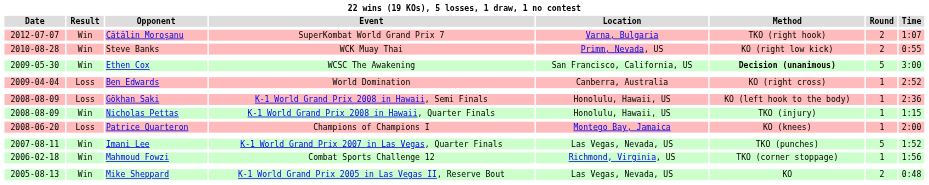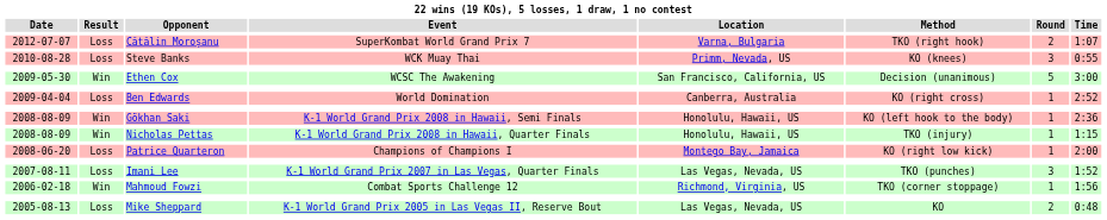 <table class="toccolours" width=100% style="clear:both; margin:1.5em auto; font-size:85%; text-align:center;">
 <tr>
 <th colspan=8><strong>22 wins</strong> (19 KOs), <strong>5 losses</strong>, <strong>1 draw</strong>, <strong>1 no contest</strong></th>
 </tr>
 <tr bgcolor="#dddddd">
 <th>Date</th>
 <th>Result</th>
 <th>Opponent</th>
 <th>Event</th>
 <th>Location</th>
 <th>Method</th>
 <th>Round</th>
 <th>Time</th>
 </tr>
 <tr>
 </tr>
 <tr bgcolor="#FFBBBB">
 <td>2012-07-07</td>
-<td>Win</td>
+<td>Loss</td>
 <td align=left> <a href='#'>Cătălin Moroşanu</a></td>
 <td>SuperKombat World Grand Prix 7</td>
 <td><a href='#'>Varna, Bulgaria</a></td>
 <td>TKO (right hook)</td>
 <td>2</td>
 <td>1:07</td>
 </tr>
 <tr>
 </tr>
 <tr bgcolor="#FFBBBB">
 <td>2010-08-28</td>
-<td>Win</td>
+<td>Loss</td>
 <td align=left> Steve Banks</td>
 <td>WCK Muay Thai</td>
 <td><a href='#'>Primm, Nevada</a>, US</td>
-<td>KO (right low kick)</td>
-<td>2</td>
+<td>KO (knees)</td>
+<td>3</td>
 <td>0:55</td>
 </tr>
 <tr>
 <th style=background:white colspan=9></th>
 </tr>
 <tr>
 </tr>
 <tr bgcolor="#CCFFCC">
 <td>2009-05-30</td>
 <td>Win</td>
 <td align=left> <a href='#'>Ethen Cox</a></td>
 <td>WCSC The Awakening</td>
 <td>San Francisco, California, US</td>
-<td><strong>Decision (unanimous)</strong></td>
+<td>Decision (unanimous)</td>
 <td>5</td>
 <td>3:00</td>
 </tr>
 <tr>
 <th style=background:white colspan=9></th>
 </tr>
 <tr>
 </tr>
 <tr bgcolor="#FFBBBB">
 <td>2009-04-04</td>
 <td>Loss</td>
 <td align=left> <a href='#'>Ben Edwards</a></td>
 <td>World Domination</td>
 <td>Canberra, Australia</td>
 <td>KO (right cross)</td>
 <td>1</td>
 <td>2:52</td>
 </tr>
 <tr>
 <th style=background:white colspan=9></th>
 </tr>
 <tr>
 </tr>
 <tr bgcolor="#FFBBBB">
 <td>2008-08-09</td>
-<td>Loss</td>
+<td>Win</td>
 <td align=left> <a href='#'>Gökhan Saki</a></td>
 <td><a href='#'>K-1 World Grand Prix 2008 in Hawaii</a>, Semi Finals</td>
 <td>Honolulu, Hawaii, US</td>
 <td>KO (left hook to the body)</td>
 <td>1</td>
 <td>2:36</td>
 </tr>
 <tr>
 </tr>
 <tr bgcolor="#CCFFCC">
 <td>2008-08-09</td>
 <td>Win</td>
 <td align=left> <a href='#'>Nicholas Pettas</a></td>
 <td><a href='#'>K-1 World Grand Prix 2008 in Hawaii</a>, Quarter Finals</td>
 <td>Honolulu, Hawaii, US</td>
 <td>TKO (injury)</td>
 <td>1</td>
 <td>1:15</td>
 </tr>
 <tr>
 </tr>
 <tr bgcolor="#FFBBBB">
 <td>2008-06-20</td>
 <td>Loss</td>
 <td align=left> <a href='#'>Patrice Quarteron</a></td>
 <td>Champions of Champions I</td>
 <td><a href='#'>Montego Bay, Jamaica</a></td>
-<td>KO (knees)</td>
+<td>KO (right low kick)</td>
 <td>1</td>
 <td>2:00</td>
 </tr>
 <tr>
 <th style=background:white colspan=9></th>
 </tr>
 <tr>
 </tr>
 <tr bgcolor="#CCFFCC">
 <td>2007-08-11</td>
-<td>Win</td>
+<td>Loss</td>
 <td align=left> <a href='#'>Imani Lee</a></td>
 <td><a href='#'>K-1 World Grand Prix 2007 in Las Vegas</a>, Quarter Finals</td>
 <td>Las Vegas, Nevada, US</td>
 <td>TKO (punches)</td>
-<td>5</td>
+<td>3</td>
 <td>1:52</td>
 </tr>
 <tr>
 </tr>
 <tr bgcolor="#CCFFCC">
 <td>2006-02-18</td>
 <td>Win</td>
 <td align=left> <a href='#'>Mahmoud Fowzi</a></td>
 <td>Combat Sports Challenge 12</td>
 <td><a href='#'>Richmond, Virginia</a>, US</td>
 <td>TKO (corner stoppage)</td>
 <td>1</td>
 <td>1:56</td>
 </tr>
 <tr>
 <th style=background:white colspan=9></th>
 </tr>
 <tr>
 </tr>
 <tr bgcolor="#CCFFCC">
 <td>2005-08-13</td>
-<td>Win</td>
+<td>Loss</td>
 <td align=left> <a href='#'>Mike Sheppard</a></td>
 <td><a href='#'>K-1 World Grand Prix 2005 in Las Vegas II</a>, Reserve Bout</td>
 <td>Las Vegas, Nevada, US</td>
 <td>KO</td>
 <td>2</td>
 <td>0:48</td>
 </tr>
 <tr>
 </tr>
 </table>
